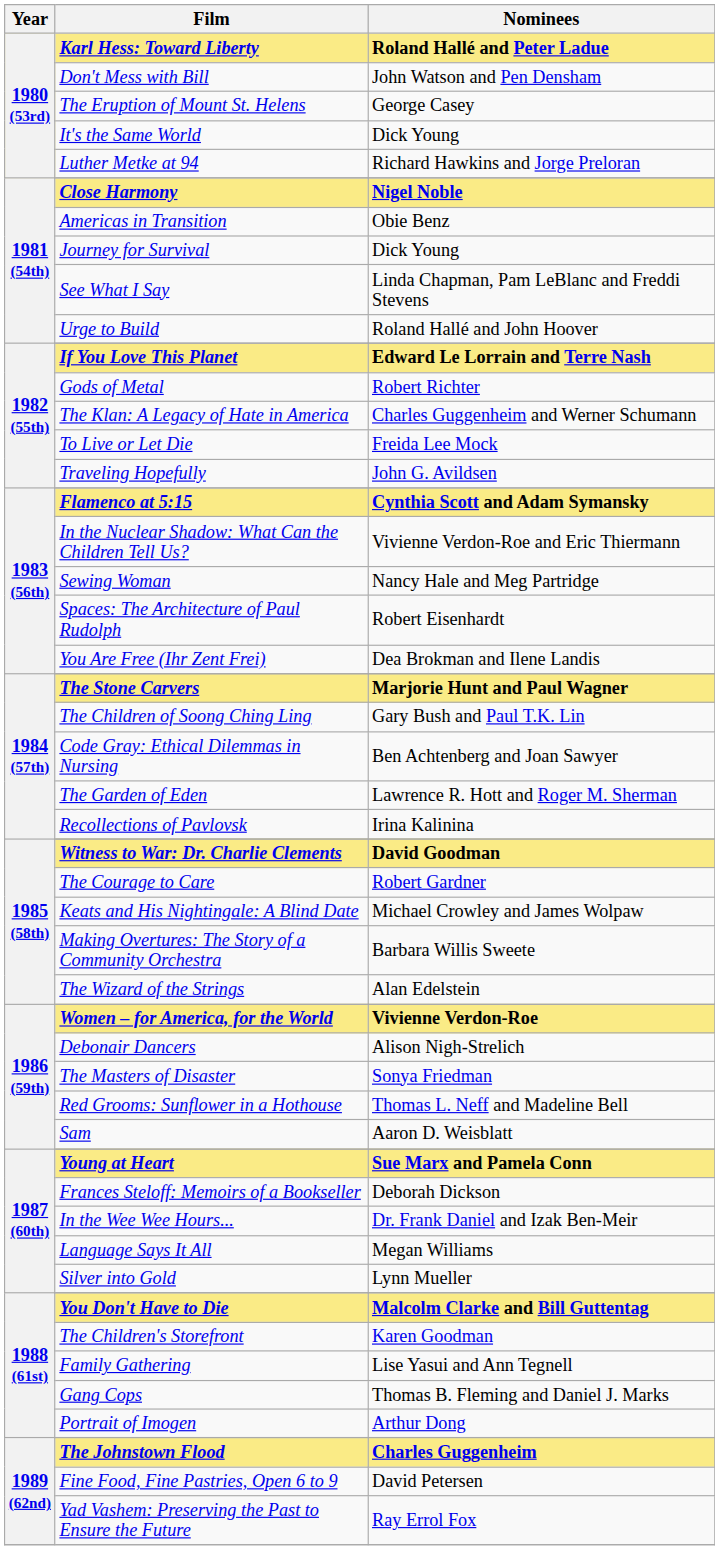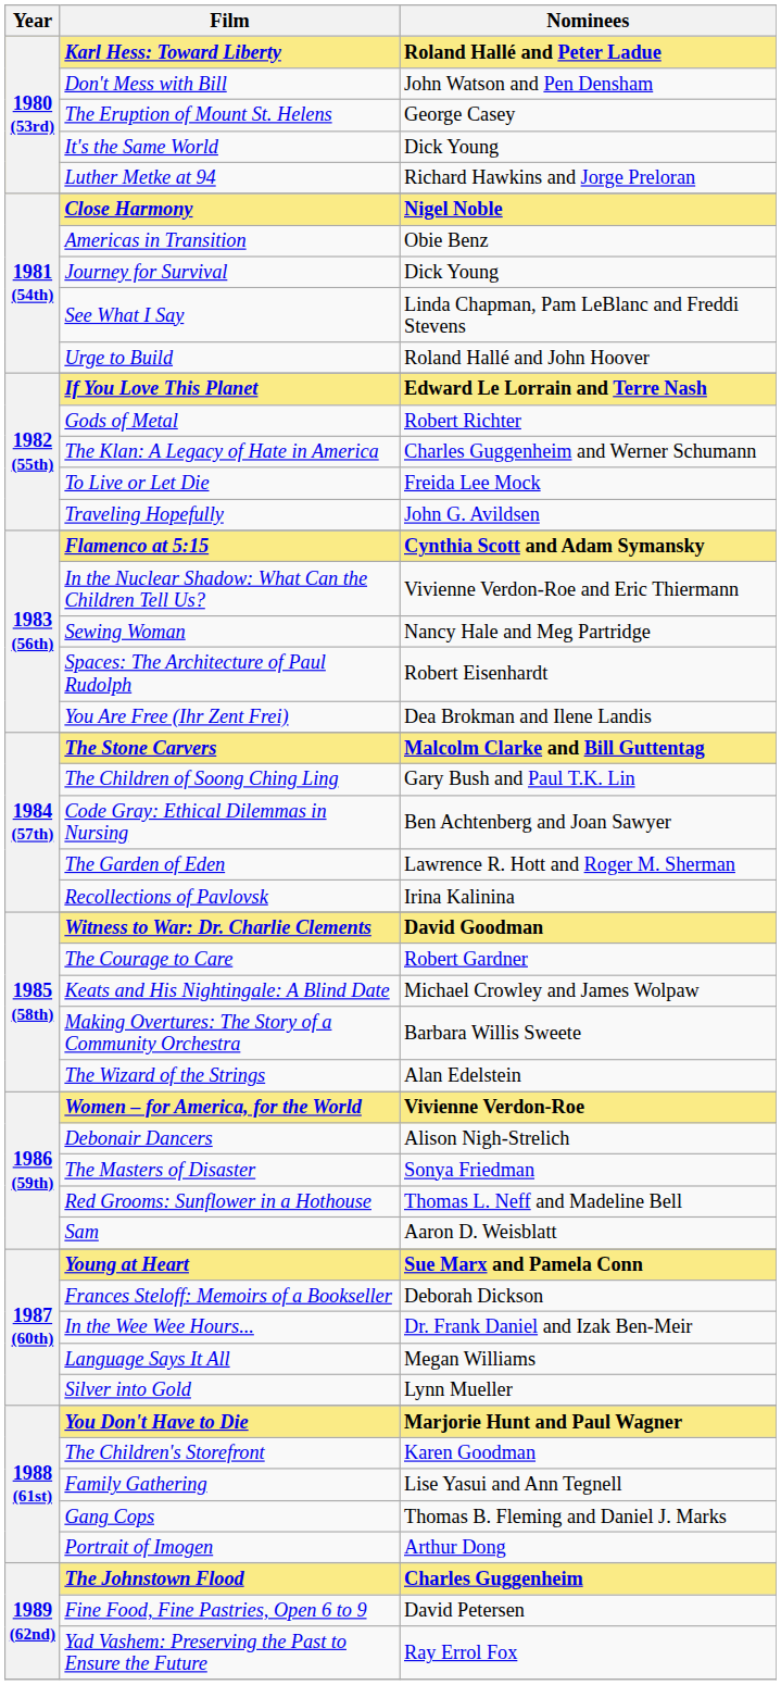 <table class="wikitable" style="width:100%">
 <tr bgcolor="#bebebe">
 <th width="5%">Year</th>
 <th width="45%">Film</th>
 <th width="50%">Nominees</th>
 </tr>
 <tr style="background:#FAEB86">
 <th rowspan="5"><a href='#'>1980</a><br><small><a href='#'>(53rd)</a></small></th>
 <td><strong><em><a href='#'>Karl Hess: Toward Liberty</a></em></strong></td>
 <td><strong>Roland Hallé and <a href='#'>Peter Ladue</a></strong></td>
 </tr>
 <tr>
 <td><em><a href='#'>Don't Mess with Bill</a></em></td>
 <td>John Watson and <a href='#'>Pen Densham</a></td>
 </tr>
 <tr>
 <td><em><a href='#'>The Eruption of Mount St. Helens</a></em></td>
 <td>George Casey</td>
 </tr>
 <tr>
 <td><em><a href='#'>It's the Same World</a></em></td>
 <td>Dick Young</td>
 </tr>
 <tr>
 <td><em><a href='#'>Luther Metke at 94</a></em></td>
 <td>Richard Hawkins and <a href='#'>Jorge Preloran</a></td>
 </tr>
 <tr>
 <th rowspan="6" style="text-align:center"><a href='#'>1981</a><br><small><a href='#'>(54th)</a></small></th>
 </tr>
 <tr style="background:#FAEB86">
 <td><strong><em><a href='#'>Close Harmony</a></em></strong></td>
 <td><strong><a href='#'>Nigel Noble</a></strong></td>
 </tr>
 <tr>
 <td><em><a href='#'>Americas in Transition</a></em></td>
 <td>Obie Benz</td>
 </tr>
 <tr>
 <td><em><a href='#'>Journey for Survival</a></em></td>
 <td>Dick Young</td>
 </tr>
 <tr>
 <td><em><a href='#'>See What I Say</a></em></td>
 <td>Linda Chapman, Pam LeBlanc and Freddi Stevens</td>
 </tr>
 <tr>
 <td><em><a href='#'>Urge to Build</a></em></td>
 <td>Roland Hallé and John Hoover</td>
 </tr>
 <tr>
 <th rowspan="6" style="text-align:center"><a href='#'>1982</a><br><small><a href='#'>(55th)</a></small></th>
 </tr>
 <tr style="background:#FAEB86">
 <td><strong><em><a href='#'>If You Love This Planet</a></em></strong></td>
 <td><strong>Edward Le Lorrain and <a href='#'>Terre Nash</a></strong></td>
 </tr>
 <tr>
 <td><em><a href='#'>Gods of Metal</a></em></td>
 <td><a href='#'>Robert Richter</a></td>
 </tr>
 <tr>
 <td><em><a href='#'>The Klan: A Legacy of Hate in America</a></em></td>
 <td><a href='#'>Charles Guggenheim</a> and Werner Schumann</td>
 </tr>
 <tr>
 <td><em><a href='#'>To Live or Let Die</a></em></td>
 <td><a href='#'>Freida Lee Mock</a></td>
 </tr>
 <tr>
 <td><em><a href='#'>Traveling Hopefully</a></em></td>
 <td><a href='#'>John G. Avildsen</a></td>
 </tr>
 <tr>
 <th rowspan="6" style="text-align:center"><a href='#'>1983</a><br><small><a href='#'>(56th)</a></small></th>
 </tr>
 <tr style="background:#FAEB86">
 <td><strong><em><a href='#'>Flamenco at 5:15</a></em></strong></td>
 <td><strong><a href='#'>Cynthia Scott</a> and Adam Symansky</strong></td>
 </tr>
 <tr>
 <td><em><a href='#'>In the Nuclear Shadow: What Can the Children Tell Us?</a></em></td>
 <td>Vivienne Verdon-Roe and Eric Thiermann</td>
 </tr>
 <tr>
 <td><em><a href='#'>Sewing Woman</a></em></td>
 <td>Nancy Hale and Meg Partridge</td>
 </tr>
 <tr>
 <td><em><a href='#'>Spaces: The Architecture of Paul Rudolph</a></em></td>
 <td>Robert Eisenhardt</td>
 </tr>
 <tr>
 <td><em><a href='#'>You Are Free (Ihr Zent Frei)</a></em></td>
 <td>Dea Brokman and Ilene Landis</td>
 </tr>
 <tr>
 <th rowspan="6" style="text-align:center"><a href='#'>1984</a><br><small><a href='#'>(57th)</a></small></th>
 </tr>
 <tr style="background:#FAEB86">
 <td><strong><em><a href='#'>The Stone Carvers</a></em></strong></td>
-<td><strong>Marjorie Hunt and Paul Wagner</strong></td>
+<td><strong><a href='#'>Malcolm Clarke</a> and <a href='#'>Bill Guttentag</a></strong></td>
 </tr>
 <tr>
 <td><em><a href='#'>The Children of Soong Ching Ling</a></em></td>
 <td>Gary Bush and <a href='#'>Paul T.K. Lin</a></td>
 </tr>
 <tr>
 <td><em><a href='#'>Code Gray: Ethical Dilemmas in Nursing</a></em></td>
 <td>Ben Achtenberg and Joan Sawyer</td>
 </tr>
 <tr>
 <td><em><a href='#'>The Garden of Eden</a></em></td>
 <td>Lawrence R. Hott and <a href='#'>Roger M. Sherman</a></td>
 </tr>
 <tr>
 <td><em><a href='#'>Recollections of Pavlovsk</a></em></td>
 <td>Irina Kalinina</td>
 </tr>
 <tr>
 <th rowspan="6" style="text-align:center"><a href='#'>1985</a><br><small><a href='#'>(58th)</a></small></th>
 </tr>
 <tr style="background:#FAEB86">
 <td><strong><em><a href='#'>Witness to War: Dr. Charlie Clements</a></em></strong></td>
 <td><strong>David Goodman</strong></td>
 </tr>
 <tr>
 <td><em><a href='#'>The Courage to Care</a></em></td>
 <td><a href='#'>Robert Gardner</a></td>
 </tr>
 <tr>
 <td><em><a href='#'>Keats and His Nightingale: A Blind Date</a></em></td>
 <td>Michael Crowley and James Wolpaw</td>
 </tr>
 <tr>
 <td><em><a href='#'>Making Overtures: The Story of a Community Orchestra</a></em></td>
 <td>Barbara Willis Sweete</td>
 </tr>
 <tr>
 <td><em><a href='#'>The Wizard of the Strings</a></em></td>
 <td>Alan Edelstein</td>
 </tr>
 <tr>
 <th rowspan="6" style="text-align:center"><a href='#'>1986</a><br><small><a href='#'>(59th)</a></small></th>
 </tr>
 <tr style="background:#FAEB86">
 <td><strong><em><a href='#'>Women – for America, for the World</a></em></strong></td>
 <td><strong>Vivienne Verdon-Roe</strong></td>
 </tr>
 <tr>
 <td><em><a href='#'>Debonair Dancers</a></em></td>
 <td>Alison Nigh-Strelich</td>
 </tr>
 <tr>
 <td><em><a href='#'>The Masters of Disaster</a></em></td>
 <td><a href='#'>Sonya Friedman</a></td>
 </tr>
 <tr>
 <td><em><a href='#'>Red Grooms: Sunflower in a Hothouse</a></em></td>
 <td><a href='#'>Thomas L. Neff</a> and Madeline Bell</td>
 </tr>
 <tr>
 <td><em><a href='#'>Sam</a></em></td>
 <td>Aaron D. Weisblatt</td>
 </tr>
 <tr>
 <th rowspan="6" style="text-align:center"><a href='#'>1987</a><br><small><a href='#'>(60th)</a></small></th>
 </tr>
 <tr style="background:#FAEB86">
 <td><strong><em><a href='#'>Young at Heart</a></em></strong></td>
 <td><strong><a href='#'>Sue Marx</a> and Pamela Conn</strong></td>
 </tr>
 <tr>
 <td><em><a href='#'>Frances Steloff: Memoirs of a Bookseller</a></em></td>
 <td>Deborah Dickson</td>
 </tr>
 <tr>
 <td><em><a href='#'>In the Wee Wee Hours...</a></em></td>
 <td><a href='#'>Dr. Frank Daniel</a> and Izak Ben-Meir</td>
 </tr>
 <tr>
 <td><em><a href='#'>Language Says It All</a></em></td>
 <td>Megan Williams</td>
 </tr>
 <tr>
 <td><em><a href='#'>Silver into Gold</a></em></td>
 <td>Lynn Mueller</td>
 </tr>
 <tr>
 <th rowspan="6" style="text-align:center"><a href='#'>1988</a><br><small><a href='#'>(61st)</a></small></th>
 </tr>
 <tr style="background:#FAEB86">
 <td><strong><em><a href='#'>You Don't Have to Die</a></em></strong></td>
-<td><strong><a href='#'>Malcolm Clarke</a> and <a href='#'>Bill Guttentag</a></strong></td>
+<td><strong>Marjorie Hunt and Paul Wagner</strong></td>
 </tr>
 <tr>
 <td><em><a href='#'>The Children's Storefront</a></em></td>
 <td><a href='#'>Karen Goodman</a></td>
 </tr>
 <tr>
 <td><em><a href='#'>Family Gathering</a></em></td>
 <td>Lise Yasui and Ann Tegnell</td>
 </tr>
 <tr>
 <td><em><a href='#'>Gang Cops</a></em></td>
 <td>Thomas B. Fleming and Daniel J. Marks</td>
 </tr>
 <tr>
 <td><em><a href='#'>Portrait of Imogen</a></em></td>
 <td><a href='#'>Arthur Dong</a></td>
 </tr>
 <tr>
 <th rowspan="4" style="text-align:center"><a href='#'>1989</a><br><small><a href='#'>(62nd)</a></small></th>
 </tr>
 <tr style="background:#FAEB86">
 <td><strong><em><a href='#'>The Johnstown Flood</a></em></strong></td>
 <td><strong><a href='#'>Charles Guggenheim</a></strong></td>
 </tr>
 <tr>
 <td><em><a href='#'>Fine Food, Fine Pastries, Open 6 to 9</a></em></td>
 <td>David Petersen</td>
 </tr>
 <tr>
 <td><em><a href='#'>Yad Vashem: Preserving the Past to Ensure the Future</a></em></td>
 <td><a href='#'>Ray Errol Fox</a></td>
 </tr>
 <tr>
 </tr>
 </table>
